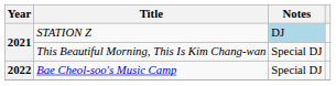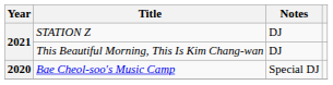 <table class="wikitable sortable plainrowheaders">
 <tr>
 <th>Year</th>
 <th>Title</th>
 <th class="unsortable">Notes</th>
 <th scope="col" class="unsortable"></th>
 </tr>
 <tr>
 <th rowspan="2" scope= "row">2021</th>
 <td><em>STATION Z</em></td>
-<td style="background: lightblue;">DJ</td>
+<td>DJ</td>
 <td></td>
 </tr>
 <tr>
 <td><em>This Beautiful Morning, This Is Kim Chang-wan</em></td>
-<td>Special DJ</td>
+<td>DJ</td>
 <td></td>
 </tr>
 <tr>
-<th scope= "row">2022</th>
+<th scope= "row">2020</th>
 <td><em><a href='#'>Bae Cheol-soo's Music Camp</a></em></td>
 <td>Special DJ</td>
 <td></td>
 </tr>
 <tr>
 </tr>
 </table>
